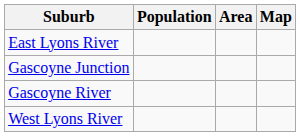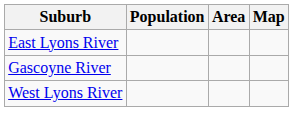 <table class="wikitable sortable">
 <tr>
 <th>Suburb</th>
 <th data-sort-type=number>Population</th>
 <th data-sort-type=number>Area</th>
 <th>Map</th>
 </tr>
 <tr>
 <td><a href='#'>East Lyons River</a></td>
-<td></td>
-<td></td>
-<td></td>
-</tr>
-<tr>
-<td><a href='#'>Gascoyne Junction</a></td>
 <td></td>
 <td></td>
 <td></td>
 </tr>
 <tr>
 <td><a href='#'>Gascoyne River</a></td>
 <td></td>
 <td></td>
 <td></td>
 </tr>
 <tr>
 <td><a href='#'>West Lyons River</a></td>
 <td></td>
 <td></td>
 <td></td>
 </tr>
 </table>
